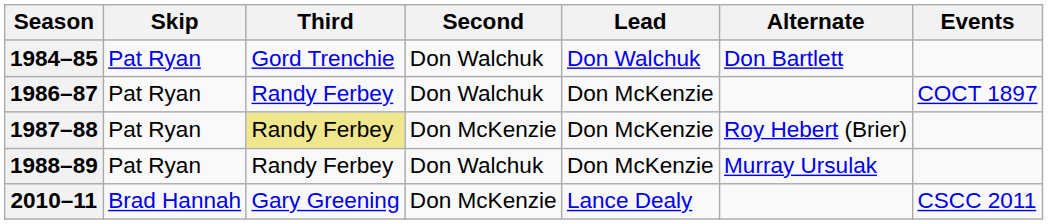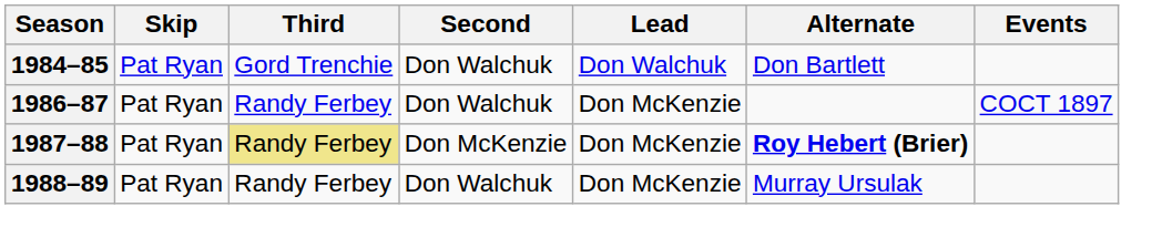 <table class="wikitable">
 <tr>
 <th scope="col">Season</th>
 <th scope="col">Skip</th>
 <th scope="col">Third</th>
 <th scope="col">Second</th>
 <th scope="col">Lead</th>
 <th scope="col">Alternate</th>
 <th scope="col">Events</th>
 </tr>
 <tr>
 <th scope="row">1984–85</th>
 <td><a href='#'>Pat Ryan</a></td>
 <td><a href='#'>Gord Trenchie</a></td>
 <td>Don Walchuk</td>
 <td><a href='#'>Don Walchuk</a></td>
 <td><a href='#'>Don Bartlett</a></td>
 <td> </td>
 </tr>
 <tr>
 <th scope="row">1986–87</th>
 <td>Pat Ryan</td>
 <td><a href='#'>Randy Ferbey</a></td>
 <td>Don Walchuk</td>
 <td>Don McKenzie</td>
 <td></td>
 <td><a href='#'>COCT 1897</a> </td>
 </tr>
 <tr>
 <th scope="row">1987–88</th>
 <td>Pat Ryan</td>
 <td style="background: khaki;">Randy Ferbey</td>
 <td>Don McKenzie</td>
 <td>Don McKenzie</td>
-<td><a href='#'>Roy Hebert</a> (Brier)</td>
+<td><strong><a href='#'>Roy Hebert</a> (Brier)</strong></td>
 <td> <br> </td>
 </tr>
 <tr>
 <th scope="row">1988–89</th>
 <td>Pat Ryan</td>
 <td>Randy Ferbey</td>
 <td>Don Walchuk</td>
 <td>Don McKenzie</td>
 <td><a href='#'>Murray Ursulak</a></td>
 <td> <br> </td>
 </tr>
-<tr>
-<th scope="row">2010–11</th>
-<td><a href='#'>Brad Hannah</a></td>
-<td><a href='#'>Gary Greening</a></td>
-<td>Don McKenzie</td>
-<td><a href='#'>Lance Dealy</a></td>
-<td></td>
-<td><a href='#'>CSCC 2011</a> </td>
-</tr>
 </table>
